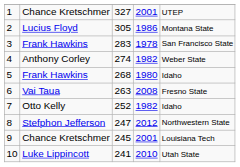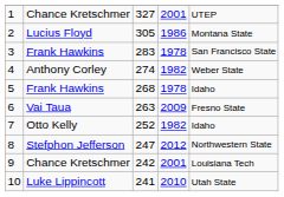 <table class="wikitable">
 <tr>
 </tr>
 <tr>
 <td>1</td>
 <td>Chance Kretschmer</td>
 <td>327</td>
 <td><a href='#'>2001</a></td>
 <td style="font-size:80%;">UTEP</td>
 </tr>
 <tr>
 <td>2</td>
 <td><a href='#'>Lucius Floyd</a></td>
 <td>305</td>
 <td><a href='#'>1986</a></td>
 <td style="font-size:80%;">Montana State</td>
 </tr>
 <tr>
 <td>3</td>
 <td><a href='#'>Frank Hawkins</a></td>
 <td>283</td>
 <td><a href='#'>1978</a></td>
 <td style="font-size:80%;">San Francisco State</td>
 </tr>
 <tr>
 <td>4</td>
 <td>Anthony Corley</td>
 <td>274</td>
 <td><a href='#'>1982</a></td>
 <td style="font-size:80%;">Weber State</td>
 </tr>
 <tr>
 <td>5</td>
 <td><a href='#'>Frank Hawkins</a></td>
 <td>268</td>
-<td><a href='#'>1980</a></td>
+<td><a href='#'>1978</a></td>
 <td style="font-size:80%;">Idaho</td>
 </tr>
 <tr>
 <td>6</td>
 <td><a href='#'>Vai Taua</a></td>
 <td>263</td>
-<td><a href='#'>2008</a></td>
+<td><a href='#'>2009</a></td>
 <td style="font-size:80%;">Fresno State</td>
 </tr>
 <tr>
 <td>7</td>
 <td>Otto Kelly</td>
 <td>252</td>
 <td><a href='#'>1982</a></td>
 <td style="font-size:80%;">Idaho</td>
 </tr>
 <tr>
 <td>8</td>
 <td><a href='#'>Stefphon Jefferson</a></td>
 <td>247</td>
 <td><a href='#'>2012</a></td>
 <td style="font-size:80%;">Northwestern State</td>
 </tr>
 <tr>
 <td>9</td>
 <td>Chance Kretschmer</td>
-<td>245</td>
+<td>242</td>
 <td><a href='#'>2001</a></td>
 <td style="font-size:80%;">Louisiana Tech</td>
 </tr>
 <tr>
 <td>10</td>
 <td><a href='#'>Luke Lippincott</a></td>
 <td>241</td>
 <td><a href='#'>2010</a></td>
 <td style="font-size:80%;">Utah State</td>
 </tr>
 </table>
